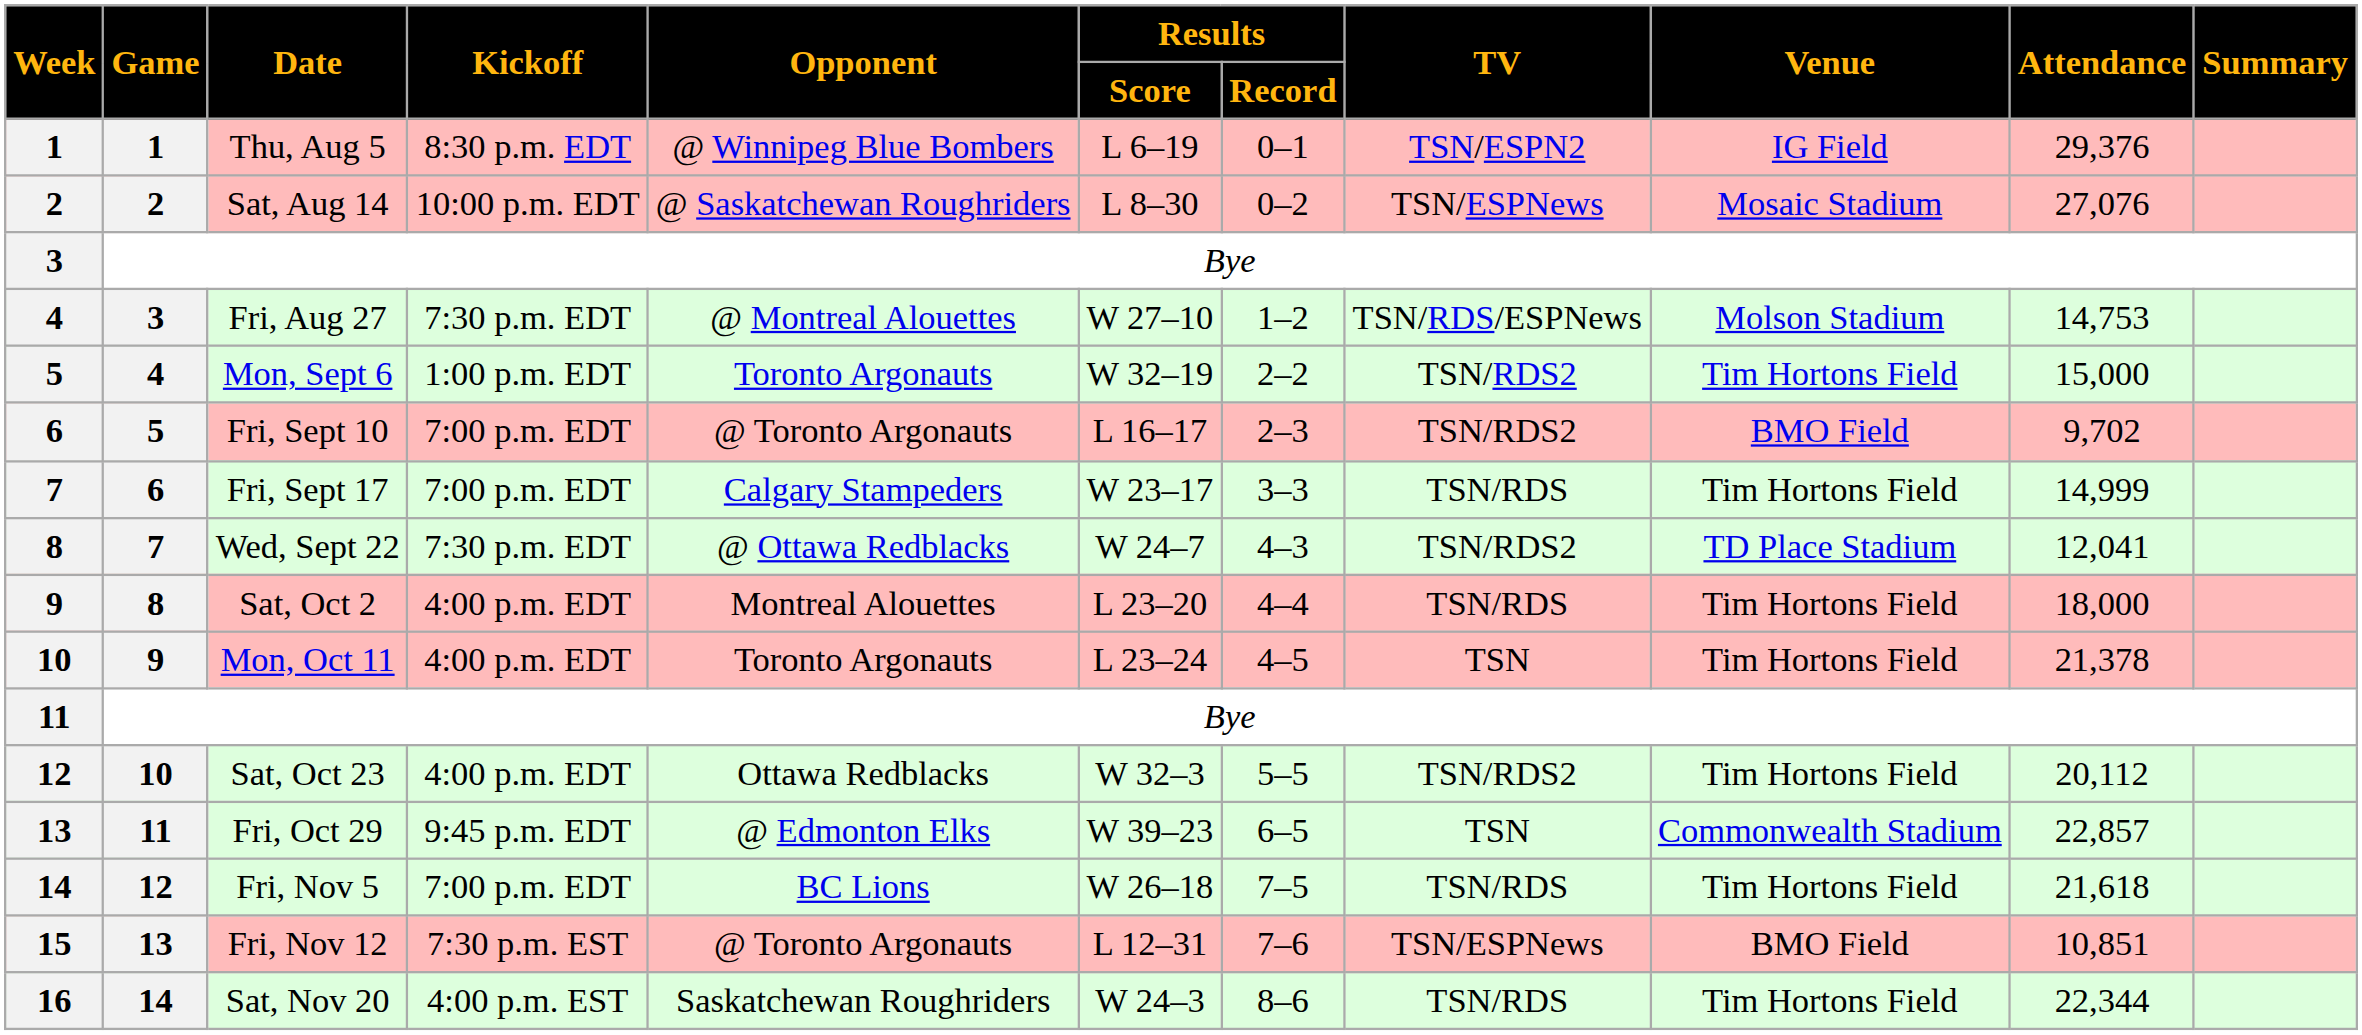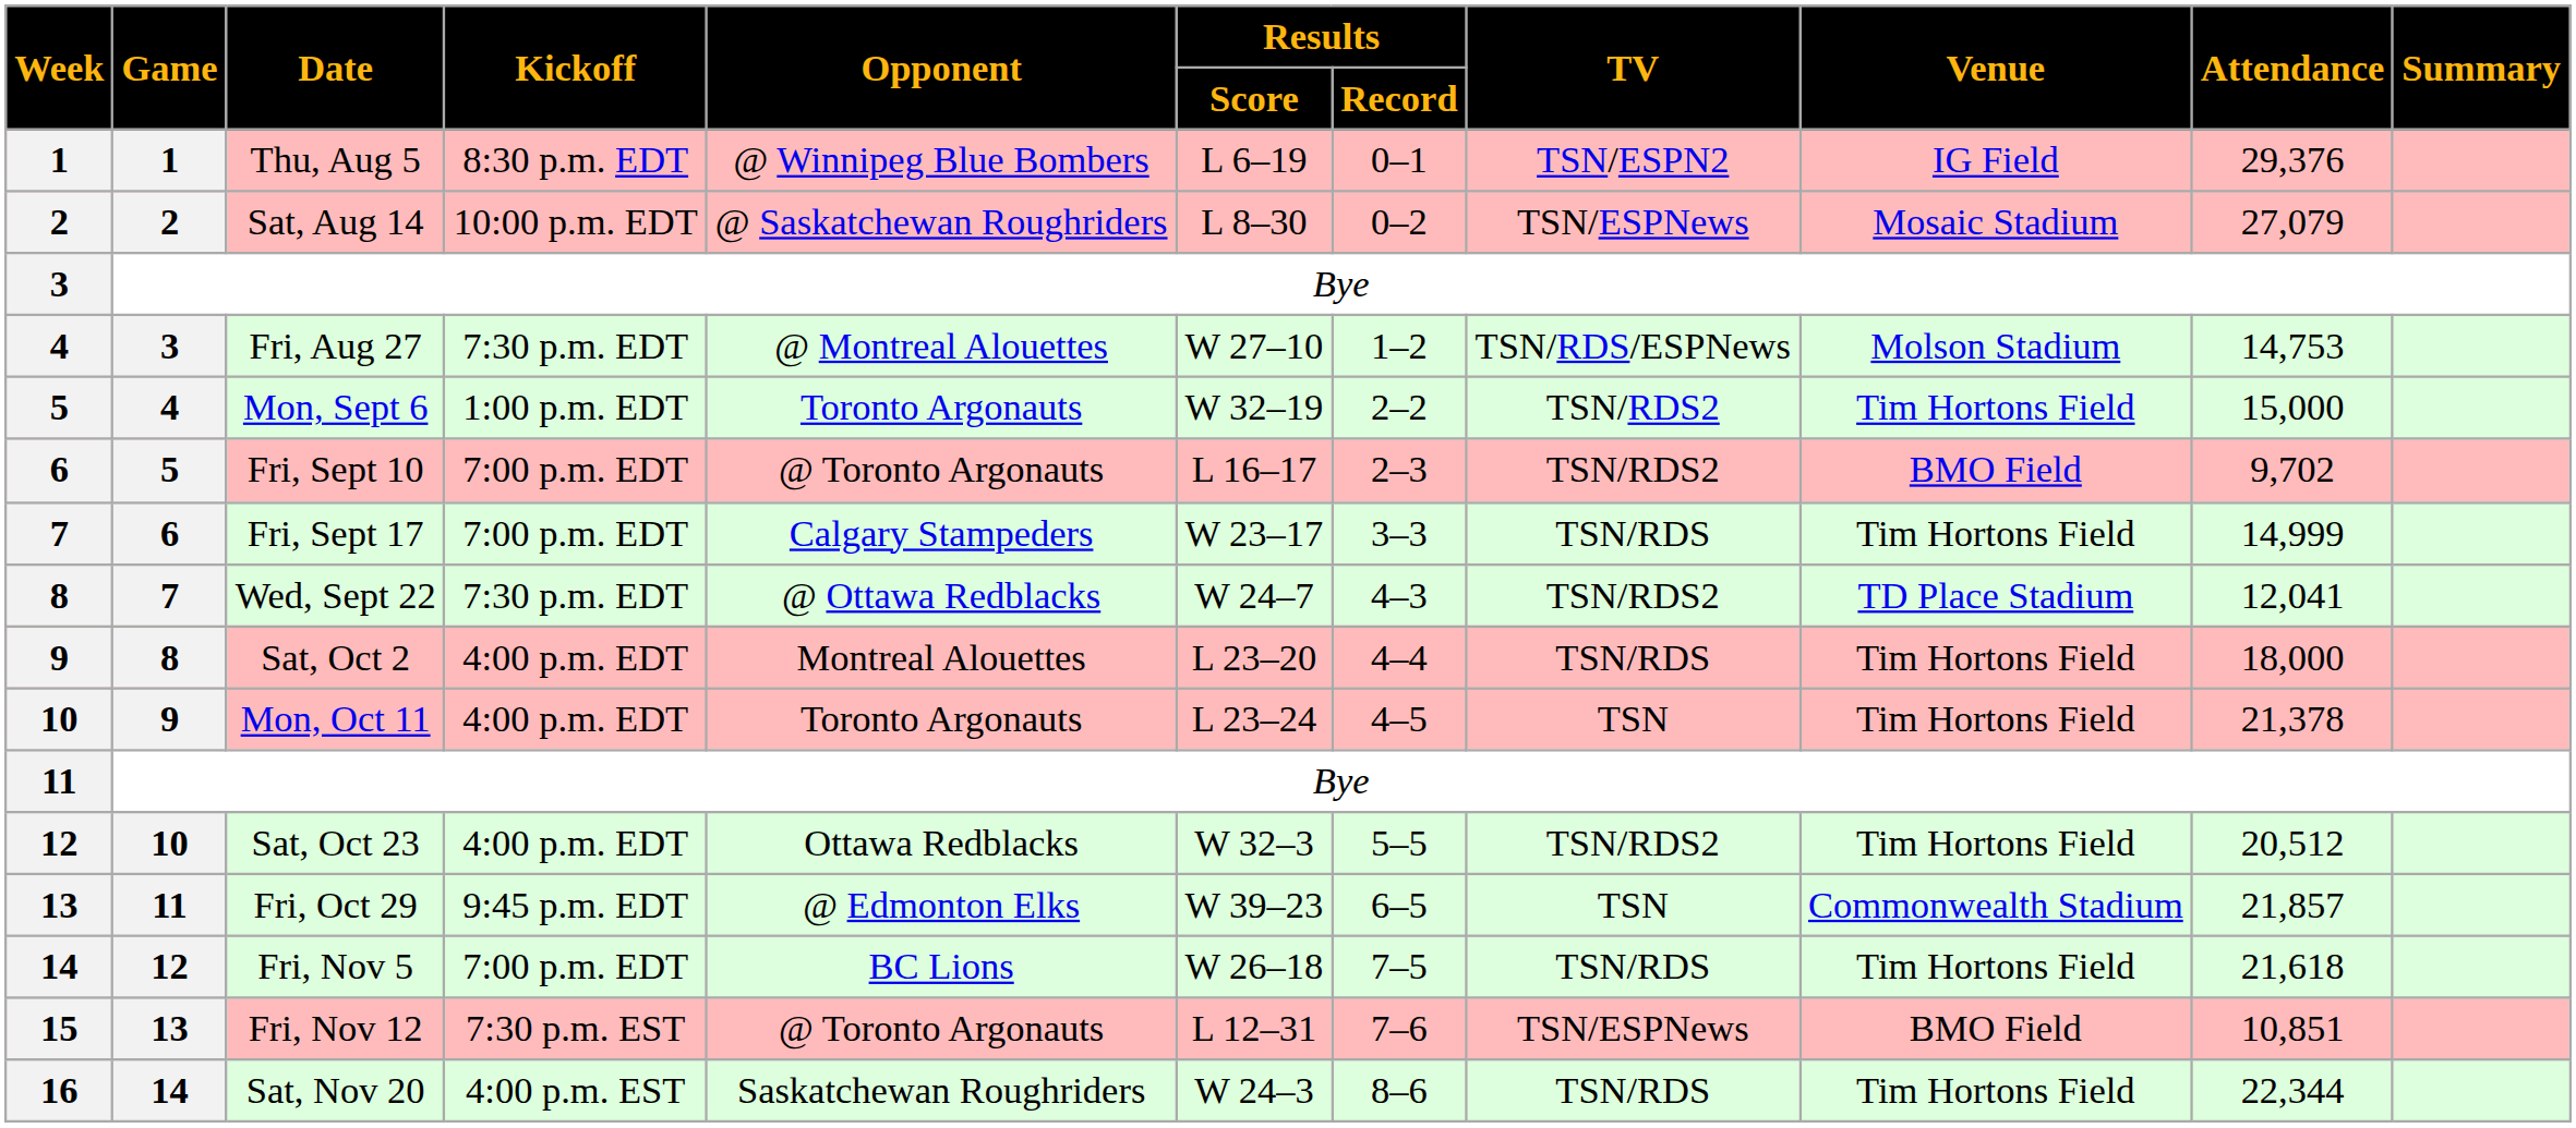 <table class="wikitable" style="font-size: 95%;">
 <tr>
 <th style="background:black;color:#FFB60F;" rowspan=2>Week</th>
 <th style="background:black;color:#FFB60F;" rowspan=2>Game</th>
 <th style="background:black;color:#FFB60F;" rowspan=2>Date</th>
 <th style="background:black;color:#FFB60F;" rowspan=2>Kickoff</th>
 <th style="background:black;color:#FFB60F;" rowspan=2>Opponent</th>
 <th style="background:black;color:#FFB60F;" colspan=2>Results</th>
 <th style="background:black;color:#FFB60F;" rowspan=2>TV</th>
 <th style="background:black;color:#FFB60F;" rowspan=2>Venue</th>
 <th style="background:black;color:#FFB60F;" rowspan=2>Attendance</th>
 <th style="background:black;color:#FFB60F;" rowspan=2>Summary</th>
 </tr>
 <tr>
 <th style="background:black;color:#FFB60F;">Score</th>
 <th style="background:black;color:#FFB60F;">Record</th>
 </tr>
 <tr align="center"= bgcolor="ffbbbb">
 <th align="center">1</th>
 <th align="center">1</th>
 <td align="center">Thu, Aug 5</td>
 <td align="center">8:30 p.m. <a href='#'>EDT</a></td>
 <td align="center">@ <a href='#'>Winnipeg Blue Bombers</a></td>
 <td align="center">L 6–19</td>
 <td align="center">0–1</td>
 <td align="center"><a href='#'>TSN</a>/<a href='#'>ESPN2</a></td>
 <td align="center"><a href='#'>IG Field</a></td>
 <td align="center">29,376</td>
 <td align="center"></td>
 </tr>
 <tr align="center"= bgcolor="ffbbbb">
 <th align="center">2</th>
 <th align="center">2</th>
 <td align="center">Sat, Aug 14</td>
 <td align="center">10:00 p.m. EDT</td>
 <td align="center">@ <a href='#'>Saskatchewan Roughriders</a></td>
 <td align="center">L 8–30</td>
 <td align="center">0–2</td>
 <td align="center">TSN/<a href='#'>ESPNews</a></td>
 <td align="center"><a href='#'>Mosaic Stadium</a></td>
-<td align="center">27,076</td>
+<td align="center">27,079</td>
 <td align="center"></td>
 </tr>
 <tr align="center"= bgcolor="ffffff">
 <th align="center">3</th>
 <td colspan=10 align="center" valign="middle"><em>Bye</em></td>
 </tr>
 <tr align="center"= bgcolor="ddffdd">
 <th align="center">4</th>
 <th align="center">3</th>
 <td align="center">Fri, Aug 27</td>
 <td align="center">7:30 p.m. EDT</td>
 <td align="center">@ <a href='#'>Montreal Alouettes</a></td>
 <td align="center">W 27–10</td>
 <td align="center">1–2</td>
 <td align="center">TSN/<a href='#'>RDS</a>/ESPNews</td>
 <td align="center"><a href='#'>Molson Stadium</a></td>
 <td align="center">14,753</td>
 <td align="center"></td>
 </tr>
 <tr align="center"= bgcolor="ddffdd">
 <th align="center">5</th>
 <th align="center">4</th>
 <td align="center"><a href='#'>Mon, Sept 6</a></td>
 <td align="center">1:00 p.m. EDT</td>
 <td align="center"><a href='#'>Toronto Argonauts</a></td>
 <td align="center">W 32–19</td>
 <td align="center">2–2</td>
 <td align="center">TSN/<a href='#'>RDS2</a></td>
 <td align="center"><a href='#'>Tim Hortons Field</a></td>
 <td align="center">15,000</td>
 <td align="center"></td>
 </tr>
 <tr align="center"= bgcolor="ffbbbb">
 <th align="center">6</th>
 <th align="center">5</th>
 <td align="center">Fri, Sept 10</td>
 <td align="center">7:00 p.m. EDT</td>
 <td align="center">@ Toronto Argonauts</td>
 <td align="center">L 16–17</td>
 <td align="center">2–3</td>
 <td align="center">TSN/RDS2</td>
 <td align="center"><a href='#'>BMO Field</a></td>
 <td align="center">9,702</td>
 <td align="center"></td>
 </tr>
 <tr align="center"= bgcolor="ddffdd">
 <th align="center">7</th>
 <th align="center">6</th>
 <td align="center">Fri, Sept 17</td>
 <td align="center">7:00 p.m. EDT</td>
 <td align="center"><a href='#'>Calgary Stampeders</a></td>
 <td align="center">W 23–17</td>
 <td align="center">3–3</td>
 <td align="center">TSN/RDS</td>
 <td align="center">Tim Hortons Field</td>
 <td align="center">14,999</td>
 <td align="center"></td>
 </tr>
 <tr align="center"= bgcolor="ddffdd">
 <th align="center">8</th>
 <th align="center">7</th>
 <td align="center">Wed, Sept 22</td>
 <td align="center">7:30 p.m. EDT</td>
 <td align="center">@ <a href='#'>Ottawa Redblacks</a></td>
 <td align="center">W 24–7</td>
 <td align="center">4–3</td>
 <td align="center">TSN/RDS2</td>
 <td align="center"><a href='#'>TD Place Stadium</a></td>
 <td align="center">12,041</td>
 <td align="center"></td>
 </tr>
 <tr align="center"= bgcolor="ffbbbb">
 <th align="center">9</th>
 <th align="center">8</th>
 <td align="center">Sat, Oct 2</td>
 <td align="center">4:00 p.m. EDT</td>
 <td align="center">Montreal Alouettes</td>
 <td align="center">L 23–20 </td>
 <td align="center">4–4</td>
 <td align="center">TSN/RDS</td>
 <td align="center">Tim Hortons Field</td>
 <td align="center">18,000</td>
 <td align="center"></td>
 </tr>
 <tr align="center"= bgcolor="ffbbbb">
 <th align="center">10</th>
 <th align="center">9</th>
 <td align="center"><a href='#'>Mon, Oct 11</a></td>
 <td align="center">4:00 p.m. EDT</td>
 <td align="center">Toronto Argonauts</td>
 <td align="center">L 23–24</td>
 <td align="center">4–5</td>
 <td align="center">TSN</td>
 <td align="center">Tim Hortons Field</td>
 <td align="center">21,378</td>
 <td align="center"></td>
 </tr>
 <tr align="center"= bgcolor="ffffff">
 <th align="center">11</th>
 <td colspan=10 align="center" valign="middle"><em>Bye</em></td>
 </tr>
 <tr align="center"= bgcolor="ddffdd">
 <th align="center">12</th>
 <th align="center">10</th>
 <td align="center">Sat, Oct 23</td>
 <td align="center">4:00 p.m. EDT</td>
 <td align="center">Ottawa Redblacks</td>
 <td align="center">W 32–3</td>
 <td align="center">5–5</td>
 <td align="center">TSN/RDS2</td>
 <td align="center">Tim Hortons Field</td>
-<td align="center">20,112</td>
+<td align="center">20,512</td>
 <td align="center"></td>
 </tr>
 <tr align="center"= bgcolor="ddffdd">
 <th align="center">13</th>
 <th align="center">11</th>
 <td align="center">Fri, Oct 29</td>
 <td align="center">9:45 p.m. EDT</td>
 <td align="center">@ <a href='#'>Edmonton Elks</a></td>
 <td align="center">W 39–23</td>
 <td align="center">6–5</td>
 <td align="center">TSN</td>
 <td align="center"><a href='#'>Commonwealth Stadium</a></td>
-<td align="center">22,857</td>
+<td align="center">21,857</td>
 <td align="center"></td>
 </tr>
 <tr align="center"= bgcolor="ddffdd">
 <th align="center">14</th>
 <th align="center">12</th>
 <td align="center">Fri, Nov 5</td>
 <td align="center">7:00 p.m. EDT</td>
 <td align="center"><a href='#'>BC Lions</a></td>
 <td align="center">W 26–18</td>
 <td align="center">7–5</td>
 <td align="center">TSN/RDS</td>
 <td align="center">Tim Hortons Field</td>
 <td align="center">21,618</td>
 <td align="center"></td>
 </tr>
 <tr align="center"= bgcolor="ffbbbb">
 <th align="center">15</th>
 <th align="center">13</th>
 <td align="center">Fri, Nov 12</td>
 <td align="center">7:30 p.m. EST</td>
 <td align="center">@ Toronto Argonauts</td>
 <td align="center">L 12–31</td>
 <td align="center">7–6</td>
 <td align="center">TSN/ESPNews</td>
 <td align="center">BMO Field</td>
 <td align="center">10,851</td>
 <td align="center"></td>
 </tr>
 <tr align="center"= bgcolor="ddffdd">
 <th align="center">16</th>
 <th align="center">14</th>
 <td align="center">Sat, Nov 20</td>
 <td align="center">4:00 p.m. EST</td>
 <td align="center">Saskatchewan Roughriders</td>
 <td align="center">W 24–3</td>
 <td align="center">8–6</td>
 <td align="center">TSN/RDS</td>
 <td align="center">Tim Hortons Field</td>
 <td align="center">22,344</td>
 <td align="center"></td>
 </tr>
 </table>
